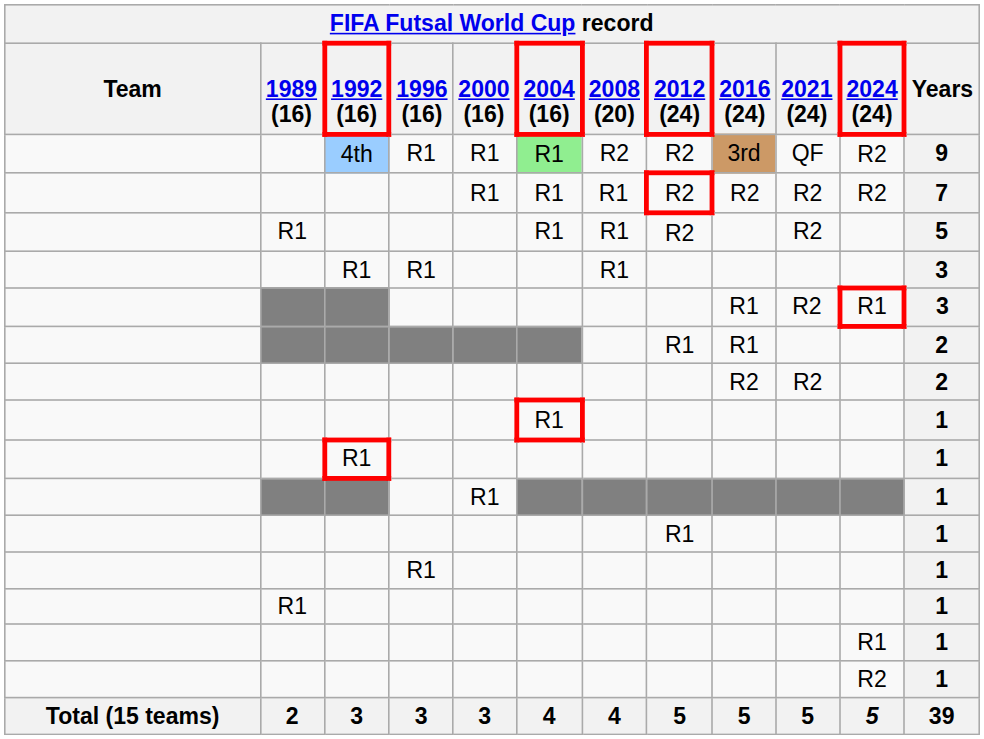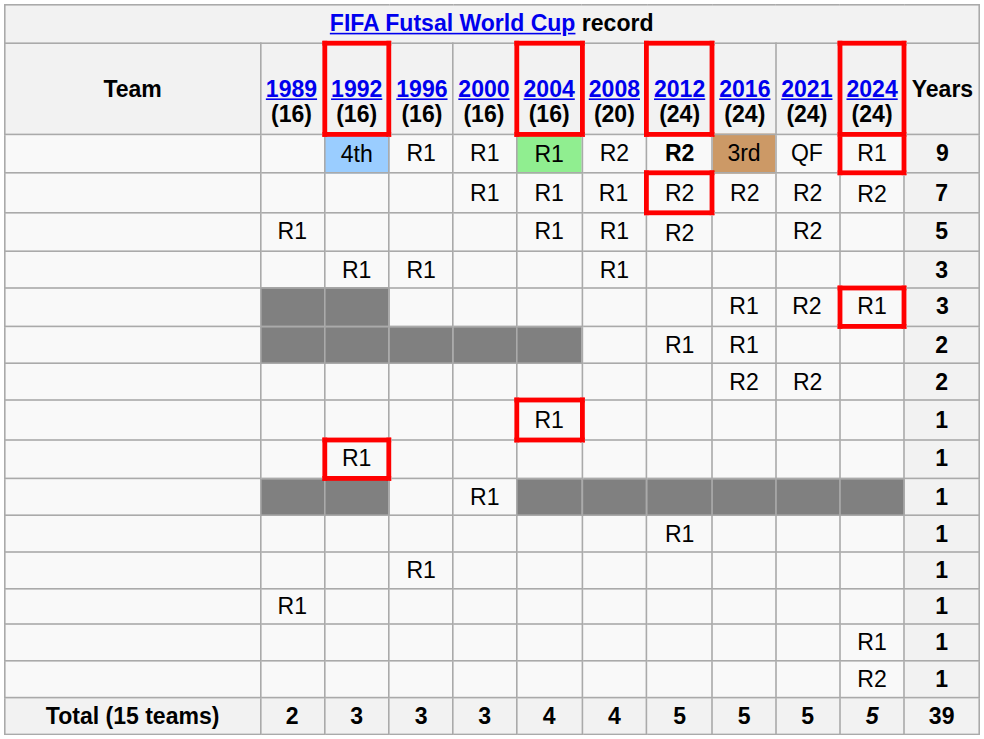 <table class="wikitable" style="text-align:center; font-size:90%">
 <tr>
 <th colspan=12><a href='#'>FIFA Futsal World Cup</a> record</th>
 </tr>
 <tr>
 <th width=170>Team</th>
 <th><br><a href='#'>1989</a><br>(16)</th>
 <th style="border:3px solid red"><br><a href='#'>1992</a><br>(16)</th>
 <th><br><a href='#'>1996</a><br>(16)</th>
 <th><br><a href='#'>2000</a><br>(16)</th>
 <th style="border:3px solid red"><br><a href='#'>2004</a><br>(16)</th>
 <th><br><a href='#'>2008</a><br>(20)</th>
 <th style="border:3px solid red"><br><a href='#'>2012</a><br>(24)</th>
 <th><br><a href='#'>2016</a><br>(24)</th>
 <th><br><a href='#'>2021</a><br>(24)</th>
 <th style="border:3px solid red"><br><a href='#'>2024</a><br>(24)</th>
 <th>Years</th>
 </tr>
 <tr>
 <td align="left"></td>
 <td></td>
 <td style="background-color:#9acdff">4th</td>
 <td>R1</td>
 <td>R1</td>
 <td style="background: lightgreen;">R1</td>
 <td>R2</td>
-<td>R2</td>
+<td><strong>R2</strong></td>
 <td style="background-color:#cc9966">3rd</td>
 <td>QF</td>
-<td>R2</td>
+<td style="border: 3px solid red">R1</td>
 <th>9</th>
 </tr>
 <tr>
 <td align="left"></td>
 <td></td>
 <td></td>
 <td></td>
 <td>R1</td>
 <td>R1</td>
 <td>R1</td>
 <td style="border: 3px solid red">R2</td>
 <td>R2</td>
 <td>R2</td>
 <td>R2</td>
 <th>7</th>
 </tr>
 <tr>
 <td align="left"></td>
 <td>R1</td>
 <td></td>
 <td></td>
 <td></td>
 <td>R1</td>
 <td>R1</td>
 <td>R2</td>
 <td></td>
 <td>R2</td>
 <td></td>
 <th>5</th>
 </tr>
 <tr>
 <td align="left"></td>
 <td></td>
 <td>R1</td>
 <td>R1</td>
 <td></td>
 <td></td>
 <td>R1</td>
 <td></td>
 <td></td>
 <td></td>
 <td></td>
 <th>3</th>
 </tr>
 <tr>
 <td align=left></td>
 <td bgcolor=gray></td>
 <td bgcolor=gray></td>
 <td></td>
 <td></td>
 <td></td>
 <td></td>
 <td></td>
 <td>R1</td>
 <td>R2</td>
 <td style="border: 3px solid red">R1</td>
 <th>3</th>
 </tr>
 <tr>
 <td align=left></td>
 <td bgcolor=gray></td>
 <td bgcolor=gray></td>
 <td bgcolor=gray></td>
 <td bgcolor=gray></td>
 <td bgcolor=gray></td>
 <td></td>
 <td>R1</td>
 <td>R1</td>
 <td></td>
 <td></td>
 <th>2</th>
 </tr>
 <tr>
 <td align=left></td>
 <td></td>
 <td></td>
 <td></td>
 <td></td>
 <td></td>
 <td></td>
 <td></td>
 <td>R2</td>
 <td>R2</td>
 <td></td>
 <th>2</th>
 </tr>
 <tr>
 <td align="left"></td>
 <td></td>
 <td></td>
 <td></td>
 <td></td>
 <td style="border: 3px solid red">R1</td>
 <td></td>
 <td></td>
 <td></td>
 <td></td>
 <td></td>
 <th>1</th>
 </tr>
 <tr>
 <td align="left"></td>
 <td></td>
 <td style="border: 3px solid red">R1</td>
 <td></td>
 <td></td>
 <td></td>
 <td></td>
 <td></td>
 <td></td>
 <td></td>
 <td></td>
 <th>1</th>
 </tr>
 <tr>
 <td align="left"></td>
 <td bgcolor="gray"></td>
 <td bgcolor="gray"></td>
 <td></td>
 <td>R1</td>
 <td bgcolor="gray"></td>
 <td bgcolor="gray"></td>
 <td bgcolor="gray"></td>
 <td bgcolor="gray"></td>
 <td bgcolor="gray"></td>
 <td bgcolor="gray"></td>
 <th>1</th>
 </tr>
 <tr>
 <td align="left"></td>
 <td></td>
 <td></td>
 <td></td>
 <td></td>
 <td></td>
 <td></td>
 <td>R1</td>
 <td></td>
 <td></td>
 <td></td>
 <th>1</th>
 </tr>
 <tr>
 <td align="left"></td>
 <td></td>
 <td></td>
 <td>R1</td>
 <td></td>
 <td></td>
 <td></td>
 <td></td>
 <td></td>
 <td></td>
 <td></td>
 <th>1</th>
 </tr>
 <tr>
 <td align="left"></td>
 <td>R1</td>
 <td></td>
 <td></td>
 <td></td>
 <td></td>
 <td></td>
 <td></td>
 <td></td>
 <td></td>
 <td></td>
 <th>1</th>
 </tr>
 <tr>
 <td align="left"></td>
 <td></td>
 <td></td>
 <td></td>
 <td></td>
 <td></td>
 <td></td>
 <td></td>
 <td></td>
 <td></td>
 <td>R1</td>
 <th>1</th>
 </tr>
 <tr>
 <td align="left"></td>
 <td></td>
 <td></td>
 <td></td>
 <td></td>
 <td></td>
 <td></td>
 <td></td>
 <td></td>
 <td></td>
 <td>R2</td>
 <th>1</th>
 </tr>
 <tr>
 <th align=left>Total (15 teams)</th>
 <th>2</th>
 <th>3</th>
 <th>3</th>
 <th>3</th>
 <th>4</th>
 <th>4</th>
 <th>5</th>
 <th>5</th>
 <th>5</th>
 <th><em>5</em></th>
 <th>39</th>
 </tr>
 </table>
